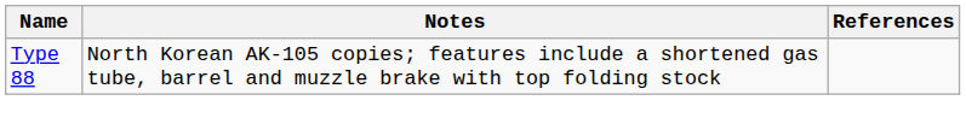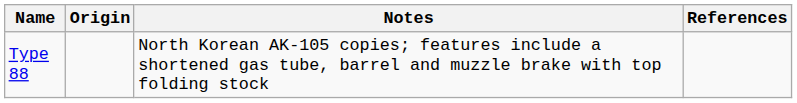 <table class="wikitable">
 <tr>
 <th>Name</th>
+<th>Origin</th>
 <th>Notes</th>
 <th>References</th>
 </tr>
 <tr>
 <td><a href='#'>Type 88</a></td>
+<td></td>
 <td>North Korean AK-105 copies; features include a shortened gas tube, barrel and muzzle brake with top folding stock</td>
 <td></td>
 </tr>
 </table>
